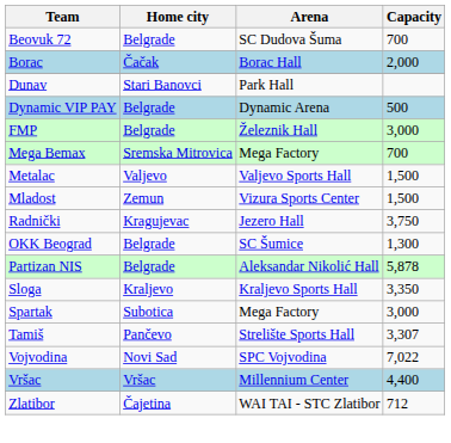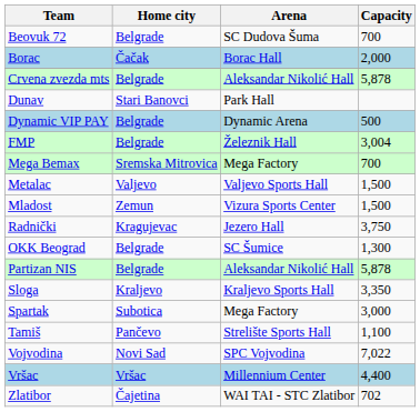 <table class="wikitable">
 <tr>
 <th>Team</th>
 <th>Home city</th>
 <th>Arena</th>
 <th>Capacity</th>
 </tr>
 <tr>
 <td><a href='#'>Beovuk 72</a></td>
 <td><a href='#'>Belgrade</a></td>
 <td>SC Dudova Šuma</td>
 <td>700</td>
 </tr>
 <tr bgcolor=lightblue>
 <td><a href='#'>Borac</a></td>
 <td><a href='#'>Čačak</a></td>
 <td><a href='#'>Borac Hall</a></td>
 <td>2,000</td>
 </tr>
 <tr>
 </tr>
+<tr bgcolor=ccffcc>
+<td><a href='#'>Crvena zvezda mts</a></td>
+<td><a href='#'>Belgrade</a></td>
+<td><a href='#'>Aleksandar Nikolić Hall</a></td>
+<td>5,878</td>
+</tr>
 <tr>
 <td><a href='#'>Dunav</a></td>
 <td><a href='#'>Stari Banovci</a></td>
 <td>Park Hall</td>
 <td></td>
 </tr>
 <tr bgcolor=lightblue>
 <td><a href='#'>Dynamic VIP PAY</a></td>
 <td><a href='#'>Belgrade</a></td>
 <td>Dynamic Arena</td>
 <td>500</td>
 </tr>
 <tr bgcolor=ccffcc>
 <td><a href='#'>FMP</a></td>
 <td><a href='#'>Belgrade</a></td>
 <td><a href='#'>Železnik Hall</a></td>
-<td>3,000</td>
+<td>3,004</td>
 </tr>
 <tr bgcolor=ccffcc>
 <td><a href='#'>Mega Bemax</a></td>
 <td><a href='#'>Sremska Mitrovica</a></td>
 <td>Mega Factory</td>
 <td>700</td>
 </tr>
 <tr>
 <td><a href='#'>Metalac</a></td>
 <td><a href='#'>Valjevo</a></td>
 <td><a href='#'>Valjevo Sports Hall</a></td>
 <td>1,500</td>
 </tr>
 <tr>
 <td><a href='#'>Mladost</a></td>
 <td><a href='#'>Zemun</a></td>
 <td><a href='#'>Vizura Sports Center</a></td>
 <td>1,500</td>
 </tr>
 <tr>
 <td><a href='#'>Radnički</a></td>
 <td><a href='#'>Kragujevac</a></td>
 <td><a href='#'>Jezero Hall</a></td>
 <td>3,750</td>
 </tr>
 <tr>
 <td><a href='#'>OKK Beograd</a></td>
 <td><a href='#'>Belgrade</a></td>
 <td><a href='#'>SC Šumice</a></td>
 <td>1,300</td>
 </tr>
 <tr bgcolor=ccffcc>
 <td><a href='#'>Partizan NIS</a></td>
 <td><a href='#'>Belgrade</a></td>
 <td><a href='#'>Aleksandar Nikolić Hall</a></td>
 <td>5,878</td>
 </tr>
 <tr>
 <td><a href='#'>Sloga</a></td>
 <td><a href='#'>Kraljevo</a></td>
 <td><a href='#'>Kraljevo Sports Hall</a></td>
 <td>3,350</td>
 </tr>
 <tr>
 <td><a href='#'>Spartak</a></td>
 <td><a href='#'>Subotica</a></td>
 <td>Mega Factory</td>
 <td>3,000</td>
 </tr>
 <tr>
 <td><a href='#'>Tamiš</a></td>
 <td><a href='#'>Pančevo</a></td>
 <td><a href='#'>Strelište Sports Hall</a></td>
-<td>3,307</td>
+<td>1,100</td>
 </tr>
 <tr>
 <td><a href='#'>Vojvodina</a></td>
 <td><a href='#'>Novi Sad</a></td>
 <td><a href='#'>SPC Vojvodina</a></td>
 <td>7,022</td>
 </tr>
 <tr bgcolor=lightblue>
 <td><a href='#'>Vršac</a></td>
 <td><a href='#'>Vršac</a></td>
 <td><a href='#'>Millennium Center</a></td>
 <td>4,400</td>
 </tr>
 <tr>
 <td><a href='#'>Zlatibor</a></td>
 <td><a href='#'>Čajetina</a></td>
 <td>WAI TAI - STC Zlatibor</td>
-<td>712</td>
+<td>702</td>
 </tr>
 </table>
